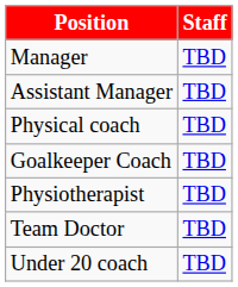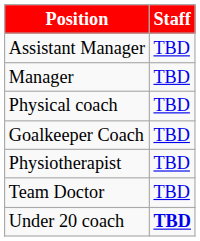 <table class="wikitable">
 <tr>
 <th style="color:White; background:#ff0000;">Position</th>
 <th style="color:White; background:#ff0000;">Staff</th>
 </tr>
 <tr>
-<td>Manager</td>
+<td>Assistant Manager</td>
 <td> <a href='#'>TBD</a></td>
 </tr>
 <tr>
-<td>Assistant Manager</td>
+<td>Manager</td>
 <td> <a href='#'>TBD</a></td>
 </tr>
 <tr>
 <td>Physical coach</td>
 <td> <a href='#'>TBD</a></td>
 </tr>
 <tr>
 <td>Goalkeeper Coach</td>
 <td> <a href='#'>TBD</a></td>
 </tr>
 <tr>
 <td>Physiotherapist</td>
 <td> <a href='#'>TBD</a></td>
 </tr>
 <tr>
 <td>Team Doctor</td>
 <td> <a href='#'>TBD</a></td>
 </tr>
 <tr>
 <td>Under 20 coach</td>
-<td> <a href='#'>TBD</a></td>
+<td><strong> <a href='#'>TBD</a></strong></td>
 </tr>
 </table>
